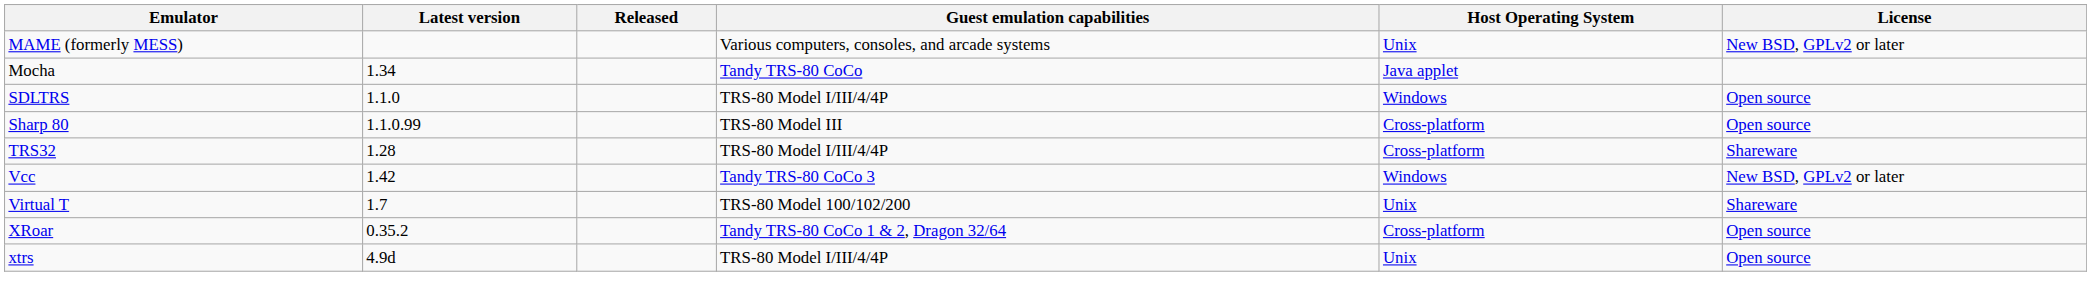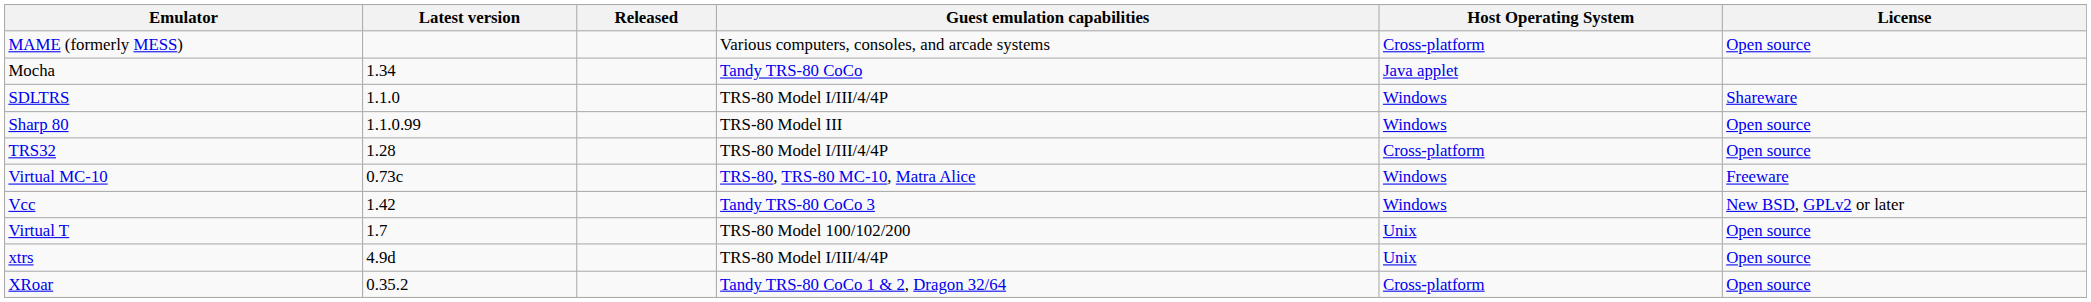 <table class="wikitable sortable" style="width:100%">
 <tr>
 <th>Emulator</th>
 <th>Latest version</th>
 <th>Released</th>
 <th>Guest emulation capabilities</th>
 <th>Host Operating System</th>
 <th>License</th>
 </tr>
 <tr>
 <td><a href='#'>MAME</a> (formerly <a href='#'>MESS</a>)</td>
 <td></td>
 <td></td>
 <td>Various computers, consoles, and arcade systems</td>
-<td><a href='#'>Unix</a></td>
-<td><a href='#'>New BSD</a>, <a href='#'>GPLv2</a> or later</td>
+<td><a href='#'>Cross-platform</a></td>
+<td><a href='#'>Open source</a></td>
 </tr>
 <tr>
 <td>Mocha</td>
 <td>1.34</td>
 <td></td>
 <td><a href='#'>Tandy TRS-80 CoCo</a></td>
 <td><a href='#'>Java applet</a></td>
 <td></td>
 </tr>
 <tr>
 <td><a href='#'>SDLTRS</a></td>
 <td>1.1.0</td>
 <td></td>
 <td>TRS-80 Model I/III/4/4P</td>
 <td><a href='#'>Windows</a></td>
-<td><a href='#'>Open source</a></td>
+<td><a href='#'>Shareware</a></td>
 </tr>
 <tr>
 <td><a href='#'>Sharp 80</a></td>
 <td>1.1.0.99</td>
 <td></td>
 <td>TRS-80 Model III</td>
-<td><a href='#'>Cross-platform</a></td>
+<td><a href='#'>Windows</a></td>
 <td><a href='#'>Open source</a></td>
 </tr>
 <tr>
 <td><a href='#'>TRS32</a></td>
 <td>1.28</td>
 <td></td>
 <td>TRS-80 Model I/III/4/4P</td>
 <td><a href='#'>Cross-platform</a></td>
-<td><a href='#'>Shareware</a></td>
+<td><a href='#'>Open source</a></td>
+</tr>
+<tr>
+<td><a href='#'>Virtual MC-10</a></td>
+<td>0.73c</td>
+<td></td>
+<td><a href='#'>TRS-80</a>, <a href='#'>TRS-80 MC-10</a>, <a href='#'>Matra Alice</a></td>
+<td><a href='#'>Windows</a></td>
+<td><a href='#'>Freeware</a></td>
 </tr>
 <tr>
 <td><a href='#'>Vcc</a></td>
 <td>1.42</td>
 <td></td>
 <td><a href='#'>Tandy TRS-80 CoCo 3</a></td>
 <td><a href='#'>Windows</a></td>
 <td><a href='#'>New BSD</a>, <a href='#'>GPLv2</a> or later</td>
 </tr>
 <tr>
 <td><a href='#'>Virtual T</a></td>
 <td>1.7</td>
 <td></td>
 <td>TRS-80 Model 100/102/200</td>
 <td><a href='#'>Unix</a></td>
-<td><a href='#'>Shareware</a></td>
-</tr>
-<tr>
-<td><a href='#'>XRoar</a></td>
-<td>0.35.2</td>
-<td></td>
-<td><a href='#'>Tandy TRS-80 CoCo 1 & 2</a>, <a href='#'>Dragon 32/64</a></td>
-<td><a href='#'>Cross-platform</a></td>
 <td><a href='#'>Open source</a></td>
 </tr>
 <tr>
 <td><a href='#'>xtrs</a></td>
 <td>4.9d</td>
 <td></td>
 <td>TRS-80 Model I/III/4/4P</td>
 <td><a href='#'>Unix</a></td>
 <td><a href='#'>Open source</a></td>
 </tr>
+<tr>
+<td><a href='#'>XRoar</a></td>
+<td>0.35.2</td>
+<td></td>
+<td><a href='#'>Tandy TRS-80 CoCo 1 & 2</a>, <a href='#'>Dragon 32/64</a></td>
+<td><a href='#'>Cross-platform</a></td>
+<td><a href='#'>Open source</a></td>
+</tr>
 </table>
